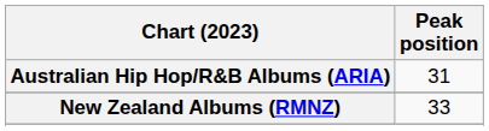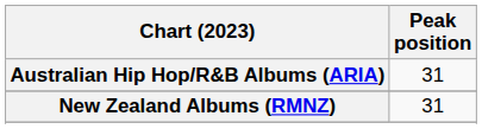 <table class="wikitable sortable plainrowheaders" style="text-align:center">
 <tr>
 <th scope="col">Chart (2023)</th>
 <th scope="col">Peak<br>position</th>
 </tr>
 <tr>
 <th scope="row">Australian Hip Hop/R&B Albums (<a href='#'>ARIA</a>)</th>
 <td>31</td>
 </tr>
 <tr>
 </tr>
 <tr>
 </tr>
 <tr>
 </tr>
 <tr>
 </tr>
 <tr>
 </tr>
 <tr>
 </tr>
 <tr>
 <th scope="row">New Zealand Albums (<a href='#'>RMNZ</a>)</th>
-<td>33</td>
+<td>31</td>
 </tr>
 <tr>
 </tr>
 <tr>
 </tr>
 <tr>
 </tr>
 <tr>
 </tr>
 <tr>
 </tr>
 <tr>
 </tr>
 </table>
